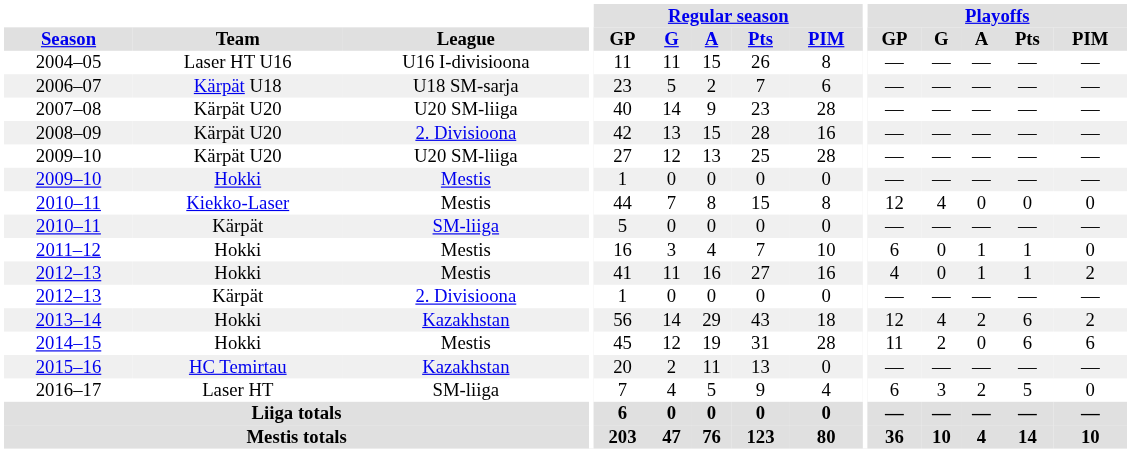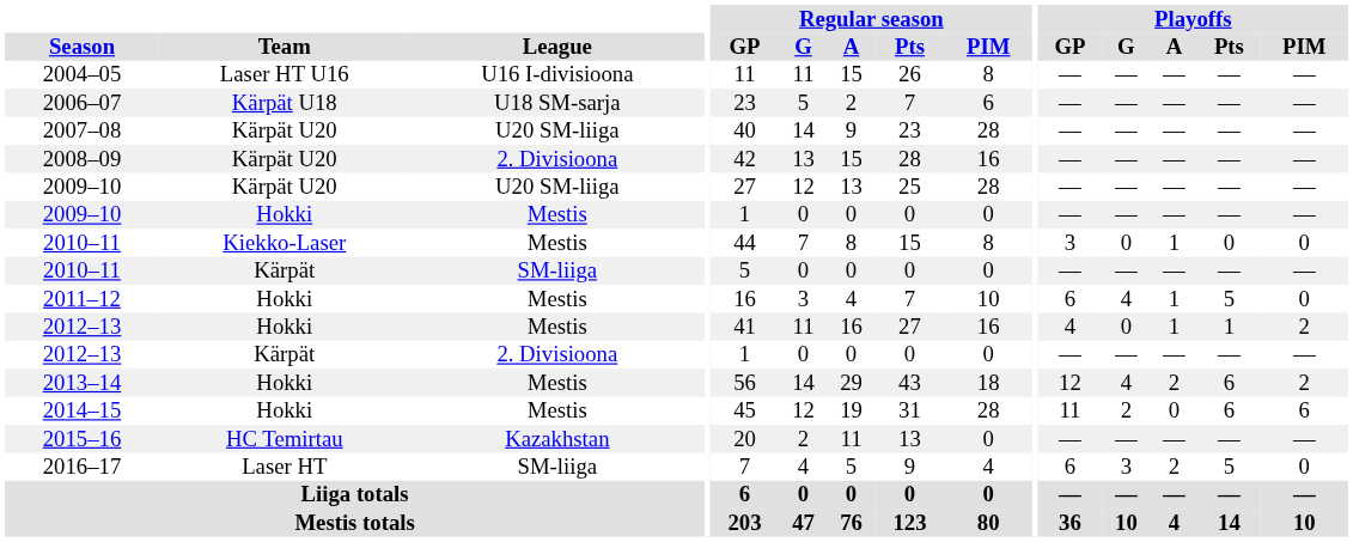 <table border="0" cellpadding="1" cellspacing="0" style="text-align:center; width:60em">
 <tr bgcolor="#e0e0e0">
 <th colspan="3" bgcolor="#ffffff"></th>
 <th rowspan="99" bgcolor="#ffffff"></th>
 <th colspan="5"><a href='#'>Regular season</a></th>
 <th rowspan="99" bgcolor="#ffffff"></th>
 <th colspan="5"><a href='#'>Playoffs</a></th>
 </tr>
 <tr bgcolor="#e0e0e0">
 <th><a href='#'>Season</a></th>
 <th>Team</th>
 <th>League</th>
 <th>GP</th>
 <th><a href='#'>G</a></th>
 <th><a href='#'>A</a></th>
 <th><a href='#'>Pts</a></th>
 <th><a href='#'>PIM</a></th>
 <th>GP</th>
 <th>G</th>
 <th>A</th>
 <th>Pts</th>
 <th>PIM</th>
 </tr>
 <tr>
 <td>2004–05</td>
 <td>Laser HT U16</td>
 <td>U16 I-divisioona</td>
 <td>11</td>
 <td>11</td>
 <td>15</td>
 <td>26</td>
 <td>8</td>
 <td>—</td>
 <td>—</td>
 <td>—</td>
 <td>—</td>
 <td>—</td>
 </tr>
 <tr bgcolor="#f0f0f0">
 <td>2006–07</td>
 <td><a href='#'>Kärpät</a> U18</td>
 <td>U18 SM-sarja</td>
 <td>23</td>
 <td>5</td>
 <td>2</td>
 <td>7</td>
 <td>6</td>
 <td>—</td>
 <td>—</td>
 <td>—</td>
 <td>—</td>
 <td>—</td>
 </tr>
 <tr>
 <td>2007–08</td>
 <td>Kärpät U20</td>
 <td>U20 SM-liiga</td>
 <td>40</td>
 <td>14</td>
 <td>9</td>
 <td>23</td>
 <td>28</td>
 <td>—</td>
 <td>—</td>
 <td>—</td>
 <td>—</td>
 <td>—</td>
 </tr>
 <tr bgcolor="#f0f0f0">
 <td>2008–09</td>
 <td>Kärpät U20</td>
 <td><a href='#'>2. Divisioona</a></td>
 <td>42</td>
 <td>13</td>
 <td>15</td>
 <td>28</td>
 <td>16</td>
 <td>—</td>
 <td>—</td>
 <td>—</td>
 <td>—</td>
 <td>—</td>
 </tr>
 <tr>
 <td>2009–10</td>
 <td>Kärpät U20</td>
 <td>U20 SM-liiga</td>
 <td>27</td>
 <td>12</td>
 <td>13</td>
 <td>25</td>
 <td>28</td>
 <td>—</td>
 <td>—</td>
 <td>—</td>
 <td>—</td>
 <td>—</td>
 </tr>
 <tr bgcolor="#f0f0f0">
 <td><a href='#'>2009–10</a></td>
 <td><a href='#'>Hokki</a></td>
 <td><a href='#'>Mestis</a></td>
 <td>1</td>
 <td>0</td>
 <td>0</td>
 <td>0</td>
 <td>0</td>
 <td>—</td>
 <td>—</td>
 <td>—</td>
 <td>—</td>
 <td>—</td>
 </tr>
 <tr>
 <td><a href='#'>2010–11</a></td>
 <td><a href='#'>Kiekko-Laser</a></td>
 <td>Mestis</td>
 <td>44</td>
 <td>7</td>
 <td>8</td>
 <td>15</td>
 <td>8</td>
-<td>12</td>
-<td>4</td>
+<td>3</td>
 <td>0</td>
+<td>1</td>
 <td>0</td>
 <td>0</td>
 </tr>
 <tr bgcolor="#f0f0f0">
 <td><a href='#'>2010–11</a></td>
 <td>Kärpät</td>
 <td><a href='#'>SM-liiga</a></td>
 <td>5</td>
 <td>0</td>
 <td>0</td>
 <td>0</td>
 <td>0</td>
 <td>—</td>
 <td>—</td>
 <td>—</td>
 <td>—</td>
 <td>—</td>
 </tr>
 <tr>
 <td><a href='#'>2011–12</a></td>
 <td>Hokki</td>
 <td>Mestis</td>
 <td>16</td>
 <td>3</td>
 <td>4</td>
 <td>7</td>
 <td>10</td>
 <td>6</td>
-<td>0</td>
+<td>4</td>
 <td>1</td>
-<td>1</td>
+<td>5</td>
 <td>0</td>
 </tr>
 <tr bgcolor="#f0f0f0">
 <td><a href='#'>2012–13</a></td>
 <td>Hokki</td>
 <td>Mestis</td>
 <td>41</td>
 <td>11</td>
 <td>16</td>
 <td>27</td>
 <td>16</td>
 <td>4</td>
 <td>0</td>
 <td>1</td>
 <td>1</td>
 <td>2</td>
 </tr>
 <tr>
 <td><a href='#'>2012–13</a></td>
 <td>Kärpät</td>
 <td><a href='#'>2. Divisioona</a></td>
 <td>1</td>
 <td>0</td>
 <td>0</td>
 <td>0</td>
 <td>0</td>
 <td>—</td>
 <td>—</td>
 <td>—</td>
 <td>—</td>
 <td>—</td>
 </tr>
 <tr bgcolor="#f0f0f0">
 <td><a href='#'>2013–14</a></td>
 <td>Hokki</td>
-<td><a href='#'>Kazakhstan</a></td>
+<td>Mestis</td>
 <td>56</td>
 <td>14</td>
 <td>29</td>
 <td>43</td>
 <td>18</td>
 <td>12</td>
 <td>4</td>
 <td>2</td>
 <td>6</td>
 <td>2</td>
 </tr>
 <tr>
 <td><a href='#'>2014–15</a></td>
 <td>Hokki</td>
 <td>Mestis</td>
 <td>45</td>
 <td>12</td>
 <td>19</td>
 <td>31</td>
 <td>28</td>
 <td>11</td>
 <td>2</td>
 <td>0</td>
 <td>6</td>
 <td>6</td>
 </tr>
 <tr bgcolor="#f0f0f0">
 <td><a href='#'>2015–16</a></td>
 <td><a href='#'>HC Temirtau</a></td>
 <td><a href='#'>Kazakhstan</a></td>
 <td>20</td>
 <td>2</td>
 <td>11</td>
 <td>13</td>
 <td>0</td>
 <td>—</td>
 <td>—</td>
 <td>—</td>
 <td>—</td>
 <td>—</td>
 </tr>
 <tr>
 <td>2016–17</td>
 <td>Laser HT</td>
 <td>SM-liiga</td>
 <td>7</td>
 <td>4</td>
 <td>5</td>
 <td>9</td>
 <td>4</td>
 <td>6</td>
 <td>3</td>
 <td>2</td>
 <td>5</td>
 <td>0</td>
 </tr>
 <tr>
 </tr>
 <tr ALIGN="center" bgcolor="#e0e0e0">
 <th colspan="3">Liiga totals</th>
 <th ALIGN="center">6</th>
 <th ALIGN="center">0</th>
 <th ALIGN="center">0</th>
 <th ALIGN="center">0</th>
 <th ALIGN="center">0</th>
 <th ALIGN="center">—</th>
 <th ALIGN="center">—</th>
 <th ALIGN="center">—</th>
 <th ALIGN="center">—</th>
 <th ALIGN="center">—</th>
 </tr>
 <tr>
 </tr>
 <tr ALIGN="center" bgcolor="#e0e0e0">
 <th colspan="3">Mestis totals</th>
 <th ALIGN="center">203</th>
 <th ALIGN="center">47</th>
 <th ALIGN="center">76</th>
 <th ALIGN="center">123</th>
 <th ALIGN="center">80</th>
 <th ALIGN="center">36</th>
 <th ALIGN="center">10</th>
 <th ALIGN="center">4</th>
 <th ALIGN="center">14</th>
 <th ALIGN="center">10</th>
 </tr>
 </table>
